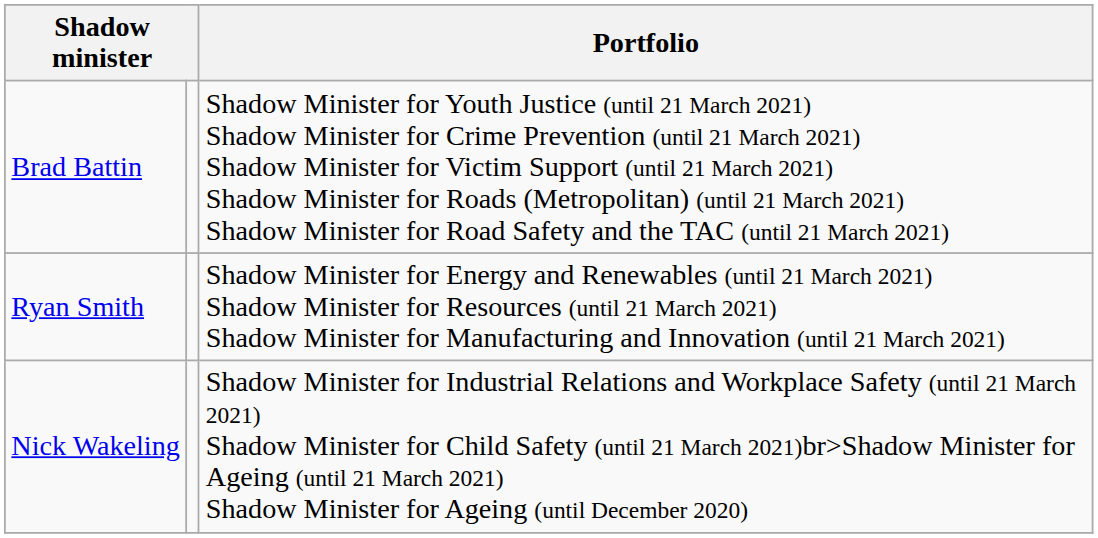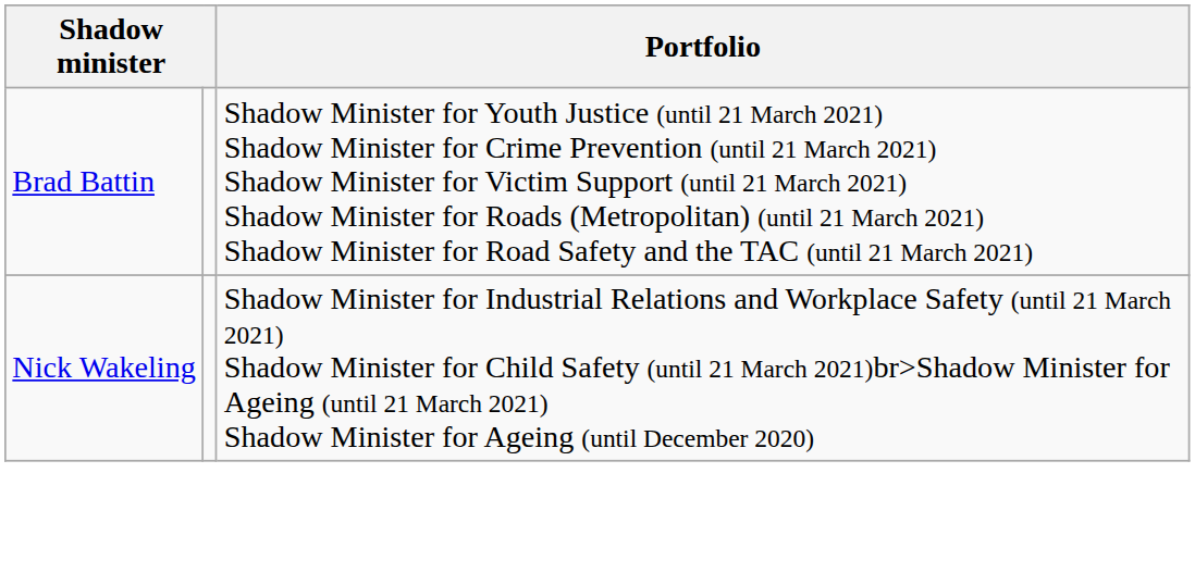 <table class="wikitable">
 <tr>
 <th width=90 colspan="2">Shadow minister</th>
 <th width=500>Portfolio</th>
 </tr>
 <tr>
 <td><a href='#'>Brad Battin</a> </td>
 <td></td>
 <td>Shadow Minister for Youth Justice <small>(until 21 March 2021)</small><br>Shadow Minister for Crime Prevention <small>(until 21 March 2021)</small><br>Shadow Minister for Victim Support <small>(until 21 March 2021)</small><br>Shadow Minister for Roads (Metropolitan) <small>(until 21 March 2021)</small><br>Shadow Minister for Road Safety and the TAC <small>(until 21 March 2021)</small></td>
 </tr>
 <tr>
-<td><a href='#'>Ryan Smith</a> </td>
-<td></td>
-<td>Shadow Minister for Energy and Renewables <small>(until 21 March 2021)</small><br>Shadow Minister for Resources  <small>(until 21 March 2021)</small><br>Shadow Minister for Manufacturing and Innovation  <small>(until 21 March 2021)</small></td>
-</tr>
-<tr>
 <td><a href='#'>Nick Wakeling</a> </td>
 <td></td>
 <td>Shadow Minister for Industrial Relations and Workplace Safety <small>(until 21 March 2021)</small><br>Shadow Minister for Child Safety <small>(until 21 March 2021)</small>br>Shadow Minister for Ageing <small>(until 21 March 2021)</small><br>Shadow Minister for Ageing <small>(until December 2020)</small></td>
 </tr>
 </table>
